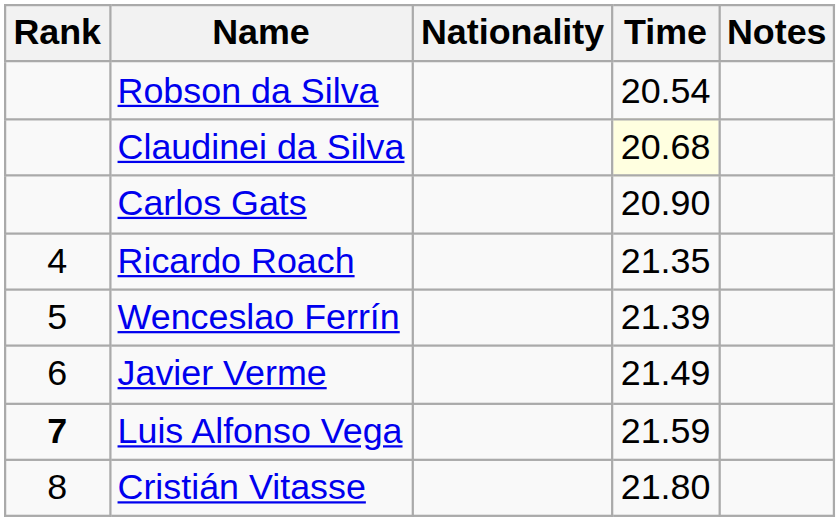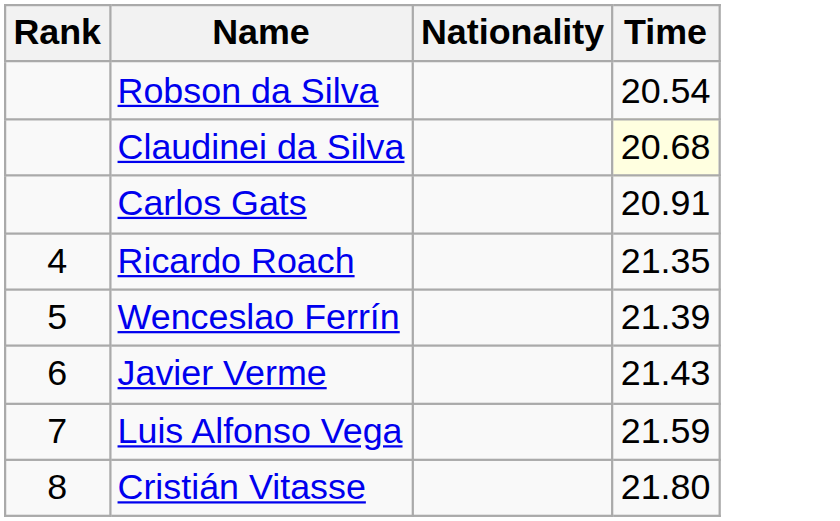 <table class="wikitable sortable" style="text-align:center">
 <tr>
 <th>Rank</th>
 <th>Name</th>
 <th>Nationality</th>
 <th>Time</th>
-<th>Notes</th>
 </tr>
 <tr>
 <td></td>
 <td align=left><a href='#'>Robson da Silva</a></td>
 <td align=left></td>
 <td>20.54</td>
-<td></td>
 </tr>
 <tr>
 <td></td>
 <td align=left><a href='#'>Claudinei da Silva</a></td>
 <td align=left></td>
 <td style="background: lightyellow;">20.68</td>
-<td></td>
 </tr>
 <tr>
 <td></td>
 <td align=left><a href='#'>Carlos Gats</a></td>
 <td align=left></td>
-<td>20.90</td>
-<td></td>
+<td>20.91</td>
 </tr>
 <tr>
 <td>4</td>
 <td align=left><a href='#'>Ricardo Roach</a></td>
 <td align=left></td>
 <td>21.35</td>
-<td></td>
 </tr>
 <tr>
 <td>5</td>
 <td align=left><a href='#'>Wenceslao Ferrín</a></td>
 <td align=left></td>
 <td>21.39</td>
-<td></td>
 </tr>
 <tr>
 <td>6</td>
 <td align=left><a href='#'>Javier Verme</a></td>
 <td align=left></td>
-<td>21.49</td>
-<td></td>
+<td>21.43</td>
 </tr>
 <tr>
-<td><strong>7</strong></td>
+<td>7</td>
 <td align=left><a href='#'>Luis Alfonso Vega</a></td>
 <td align=left></td>
 <td>21.59</td>
-<td></td>
 </tr>
 <tr>
 <td>8</td>
 <td align=left><a href='#'>Cristián Vitasse</a></td>
 <td align=left></td>
 <td>21.80</td>
-<td></td>
 </tr>
 </table>
